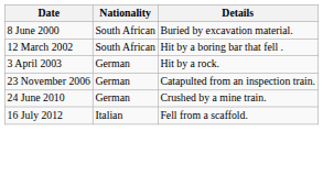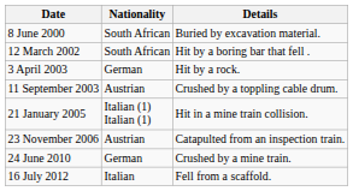 <table class=wikitable>
 <tr>
 <th>Date</th>
 <th>Nationality</th>
 <th>Details </th>
 </tr>
 <tr>
 <td>8 June 2000</td>
 <td>South African</td>
 <td>Buried by excavation material.</td>
 </tr>
 <tr>
 <td>12 March 2002</td>
 <td>South African</td>
 <td>Hit by a boring bar that fell .</td>
 </tr>
 <tr>
 <td>3 April 2003</td>
 <td>German</td>
 <td>Hit by a rock.</td>
 </tr>
 <tr>
+<td>11 September 2003</td>
+<td>Austrian</td>
+<td>Crushed by a toppling cable drum.</td>
+</tr>
+<tr>
+<td>21 January 2005</td>
+<td>Italian (1)<br>Italian (1)</td>
+<td>Hit in a mine train collision.</td>
+</tr>
+<tr>
 <td>23 November 2006</td>
-<td>German</td>
+<td>Austrian</td>
 <td>Catapulted from an inspection train.</td>
 </tr>
 <tr>
 <td>24 June 2010</td>
 <td>German</td>
 <td>Crushed by a mine train.</td>
 </tr>
 <tr>
 <td>16 July 2012</td>
 <td>Italian</td>
 <td>Fell from a scaffold.</td>
 </tr>
 </table>
